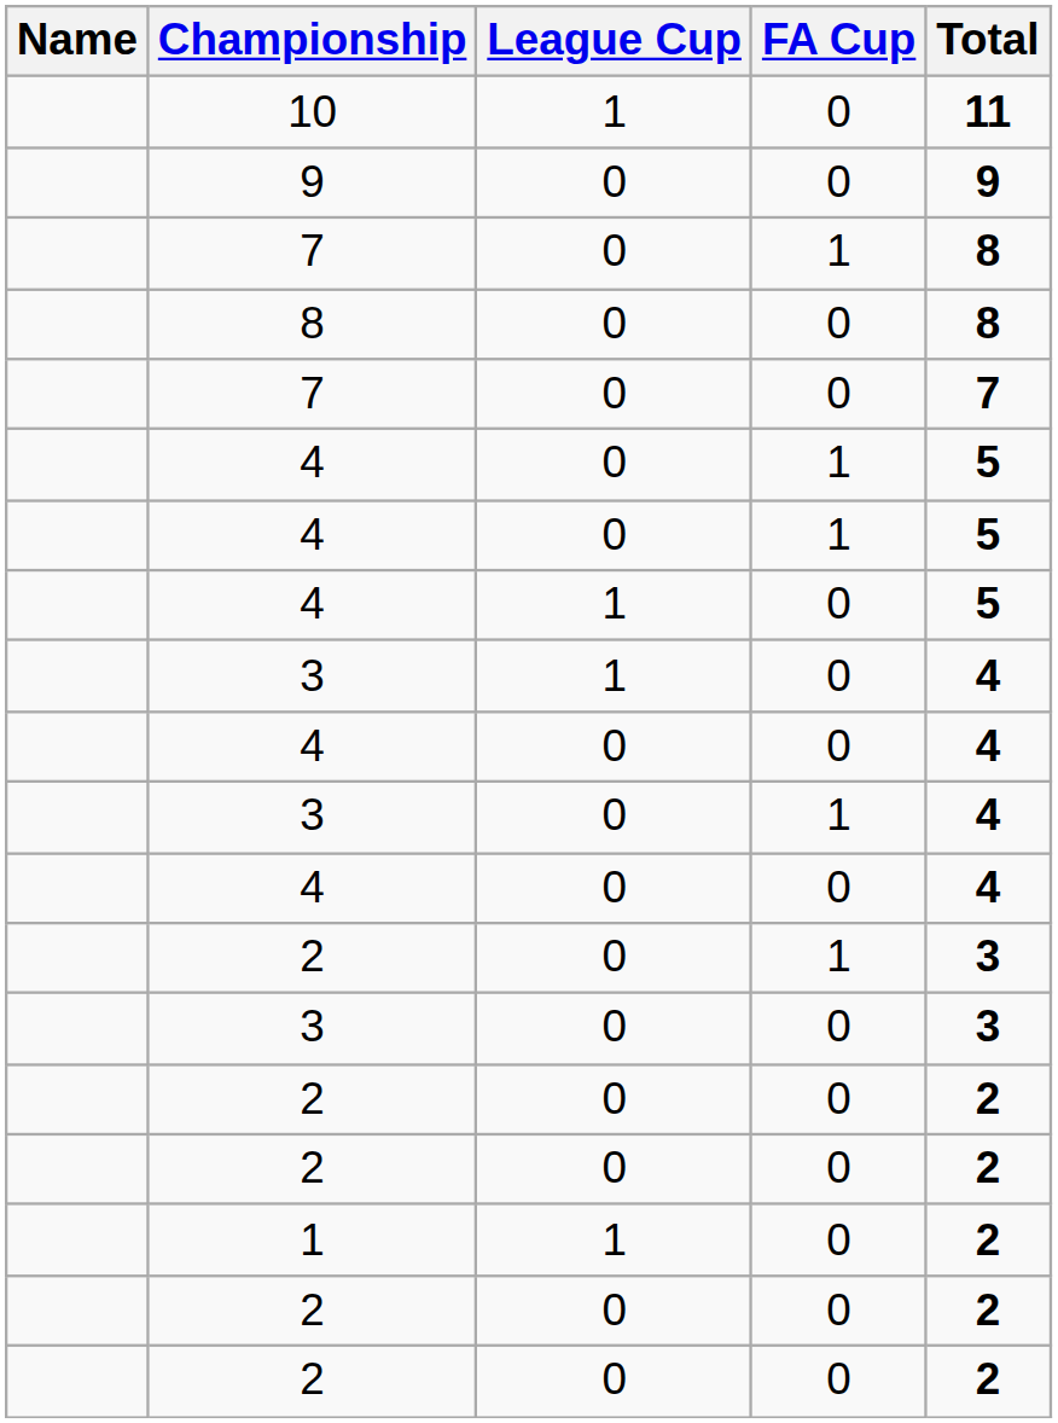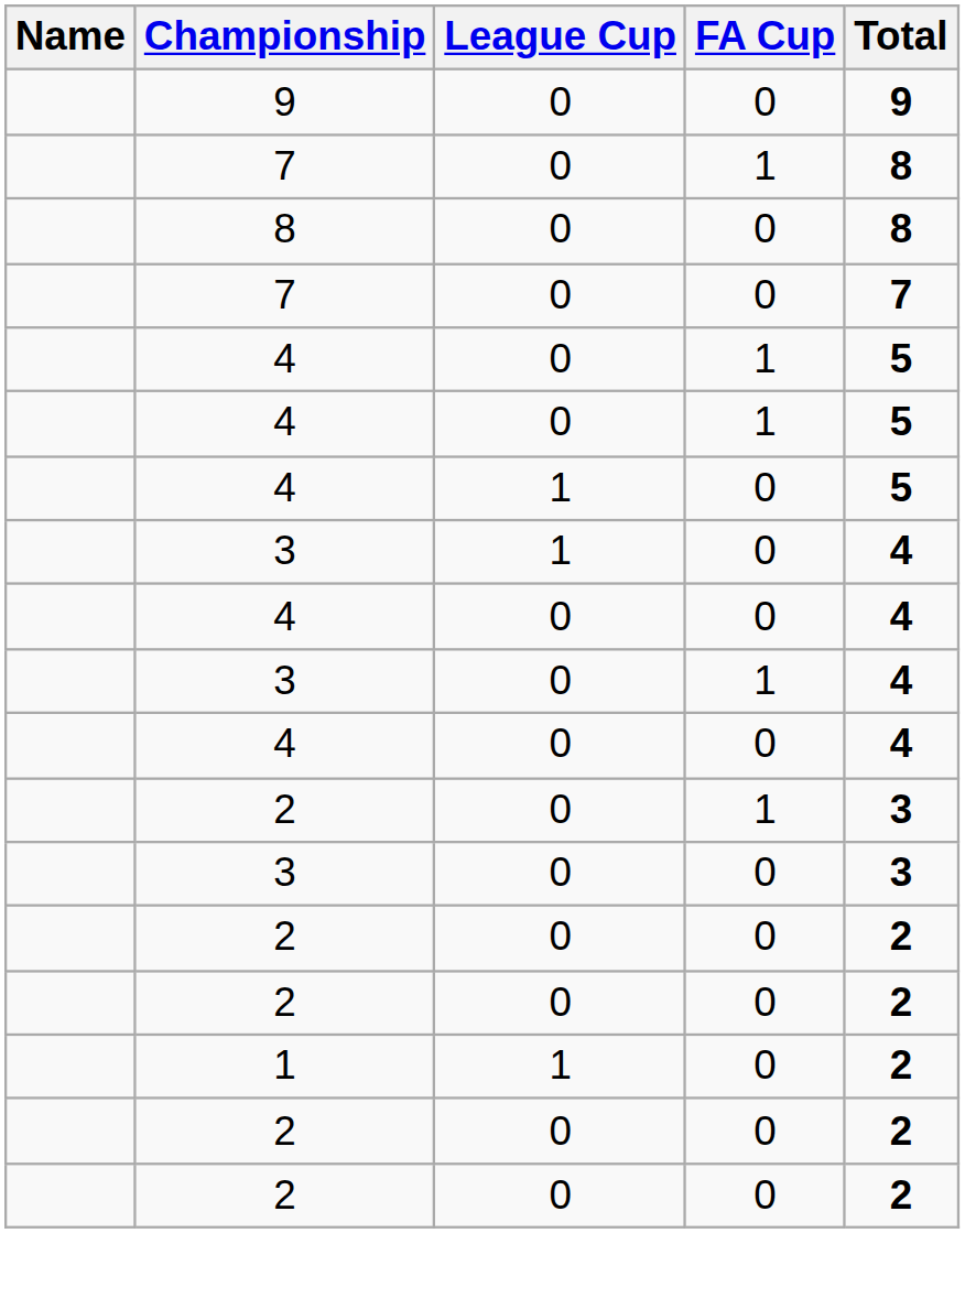 <table class="wikitable sortable" style="text-align:center">
 <tr>
 <th>Name</th>
 <th><a href='#'>Championship</a></th>
 <th><a href='#'>League Cup</a></th>
 <th><a href='#'>FA Cup</a></th>
 <th>Total</th>
-</tr>
-<tr>
-<td></td>
-<td>10</td>
-<td>1</td>
-<td>0</td>
-<td> <strong>11</strong></td>
 </tr>
 <tr>
 <td></td>
 <td>9</td>
 <td>0</td>
 <td>0</td>
 <td> <strong>9</strong></td>
 </tr>
 <tr>
 <td></td>
 <td>7</td>
 <td>0</td>
 <td>1</td>
 <td> <strong>8</strong></td>
 </tr>
 <tr>
 <td></td>
 <td>8</td>
 <td>0</td>
 <td>0</td>
 <td> <strong>8</strong></td>
 </tr>
 <tr>
 <td></td>
 <td>7</td>
 <td>0</td>
 <td>0</td>
 <td> <strong>7</strong></td>
 </tr>
 <tr>
 <td></td>
 <td>4</td>
 <td>0</td>
 <td>1</td>
 <td> <strong>5</strong></td>
 </tr>
 <tr>
 <td></td>
 <td>4</td>
 <td>0</td>
 <td>1</td>
 <td> <strong>5</strong></td>
 </tr>
 <tr>
 <td></td>
 <td>4</td>
 <td>1</td>
 <td>0</td>
 <td> <strong>5</strong></td>
 </tr>
 <tr>
 <td></td>
 <td>3</td>
 <td>1</td>
 <td>0</td>
 <td> <strong>4</strong></td>
 </tr>
 <tr>
 <td></td>
 <td>4</td>
 <td>0</td>
 <td>0</td>
 <td> <strong>4</strong></td>
 </tr>
 <tr>
 <td></td>
 <td>3</td>
 <td>0</td>
 <td>1</td>
 <td> <strong>4</strong></td>
 </tr>
 <tr>
 <td></td>
 <td>4</td>
 <td>0</td>
 <td>0</td>
 <td> <strong>4</strong></td>
 </tr>
 <tr>
 <td></td>
 <td>2</td>
 <td>0</td>
 <td>1</td>
 <td> <strong>3</strong></td>
 </tr>
 <tr>
 <td></td>
 <td>3</td>
 <td>0</td>
 <td>0</td>
 <td> <strong>3</strong></td>
 </tr>
 <tr>
 <td></td>
 <td>2</td>
 <td>0</td>
 <td>0</td>
 <td> <strong>2</strong></td>
 </tr>
 <tr>
 <td></td>
 <td>2</td>
 <td>0</td>
 <td>0</td>
 <td> <strong>2</strong></td>
 </tr>
 <tr>
 <td></td>
 <td>1</td>
 <td>1</td>
 <td>0</td>
 <td> <strong>2</strong></td>
 </tr>
 <tr>
 <td></td>
 <td>2</td>
 <td>0</td>
 <td>0</td>
 <td> <strong>2</strong></td>
 </tr>
 <tr>
 <td></td>
 <td>2</td>
 <td>0</td>
 <td>0</td>
 <td> <strong>2</strong></td>
 </tr>
 </table>
